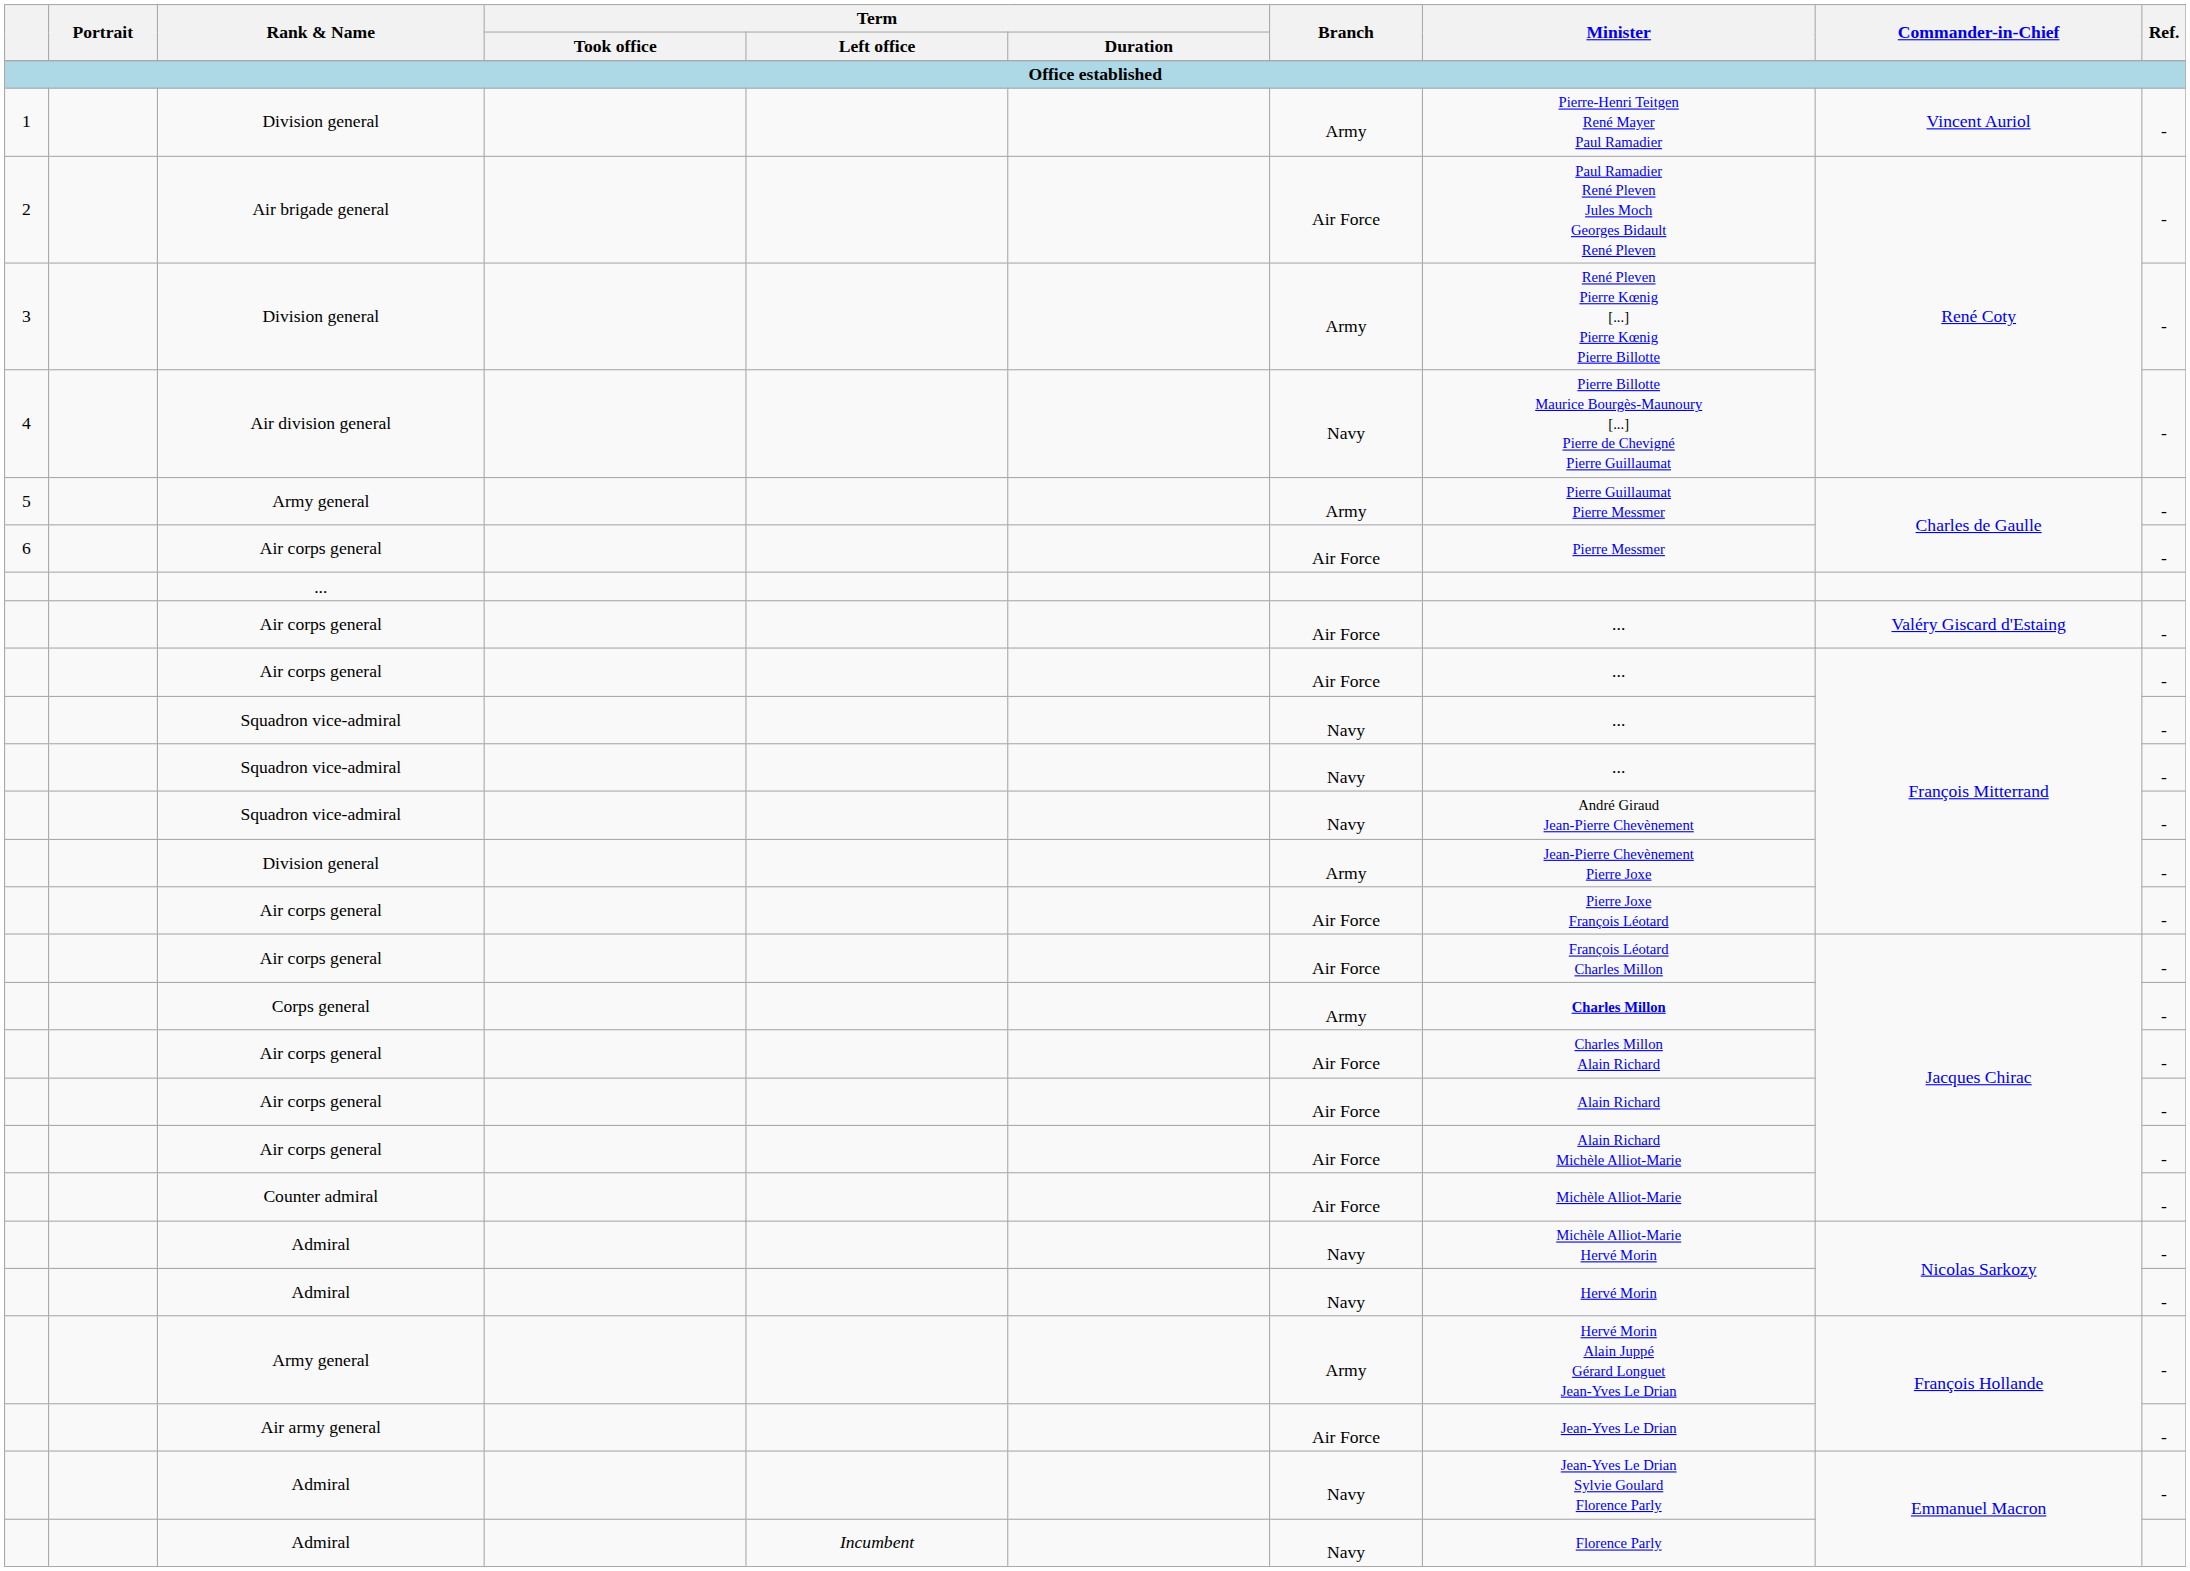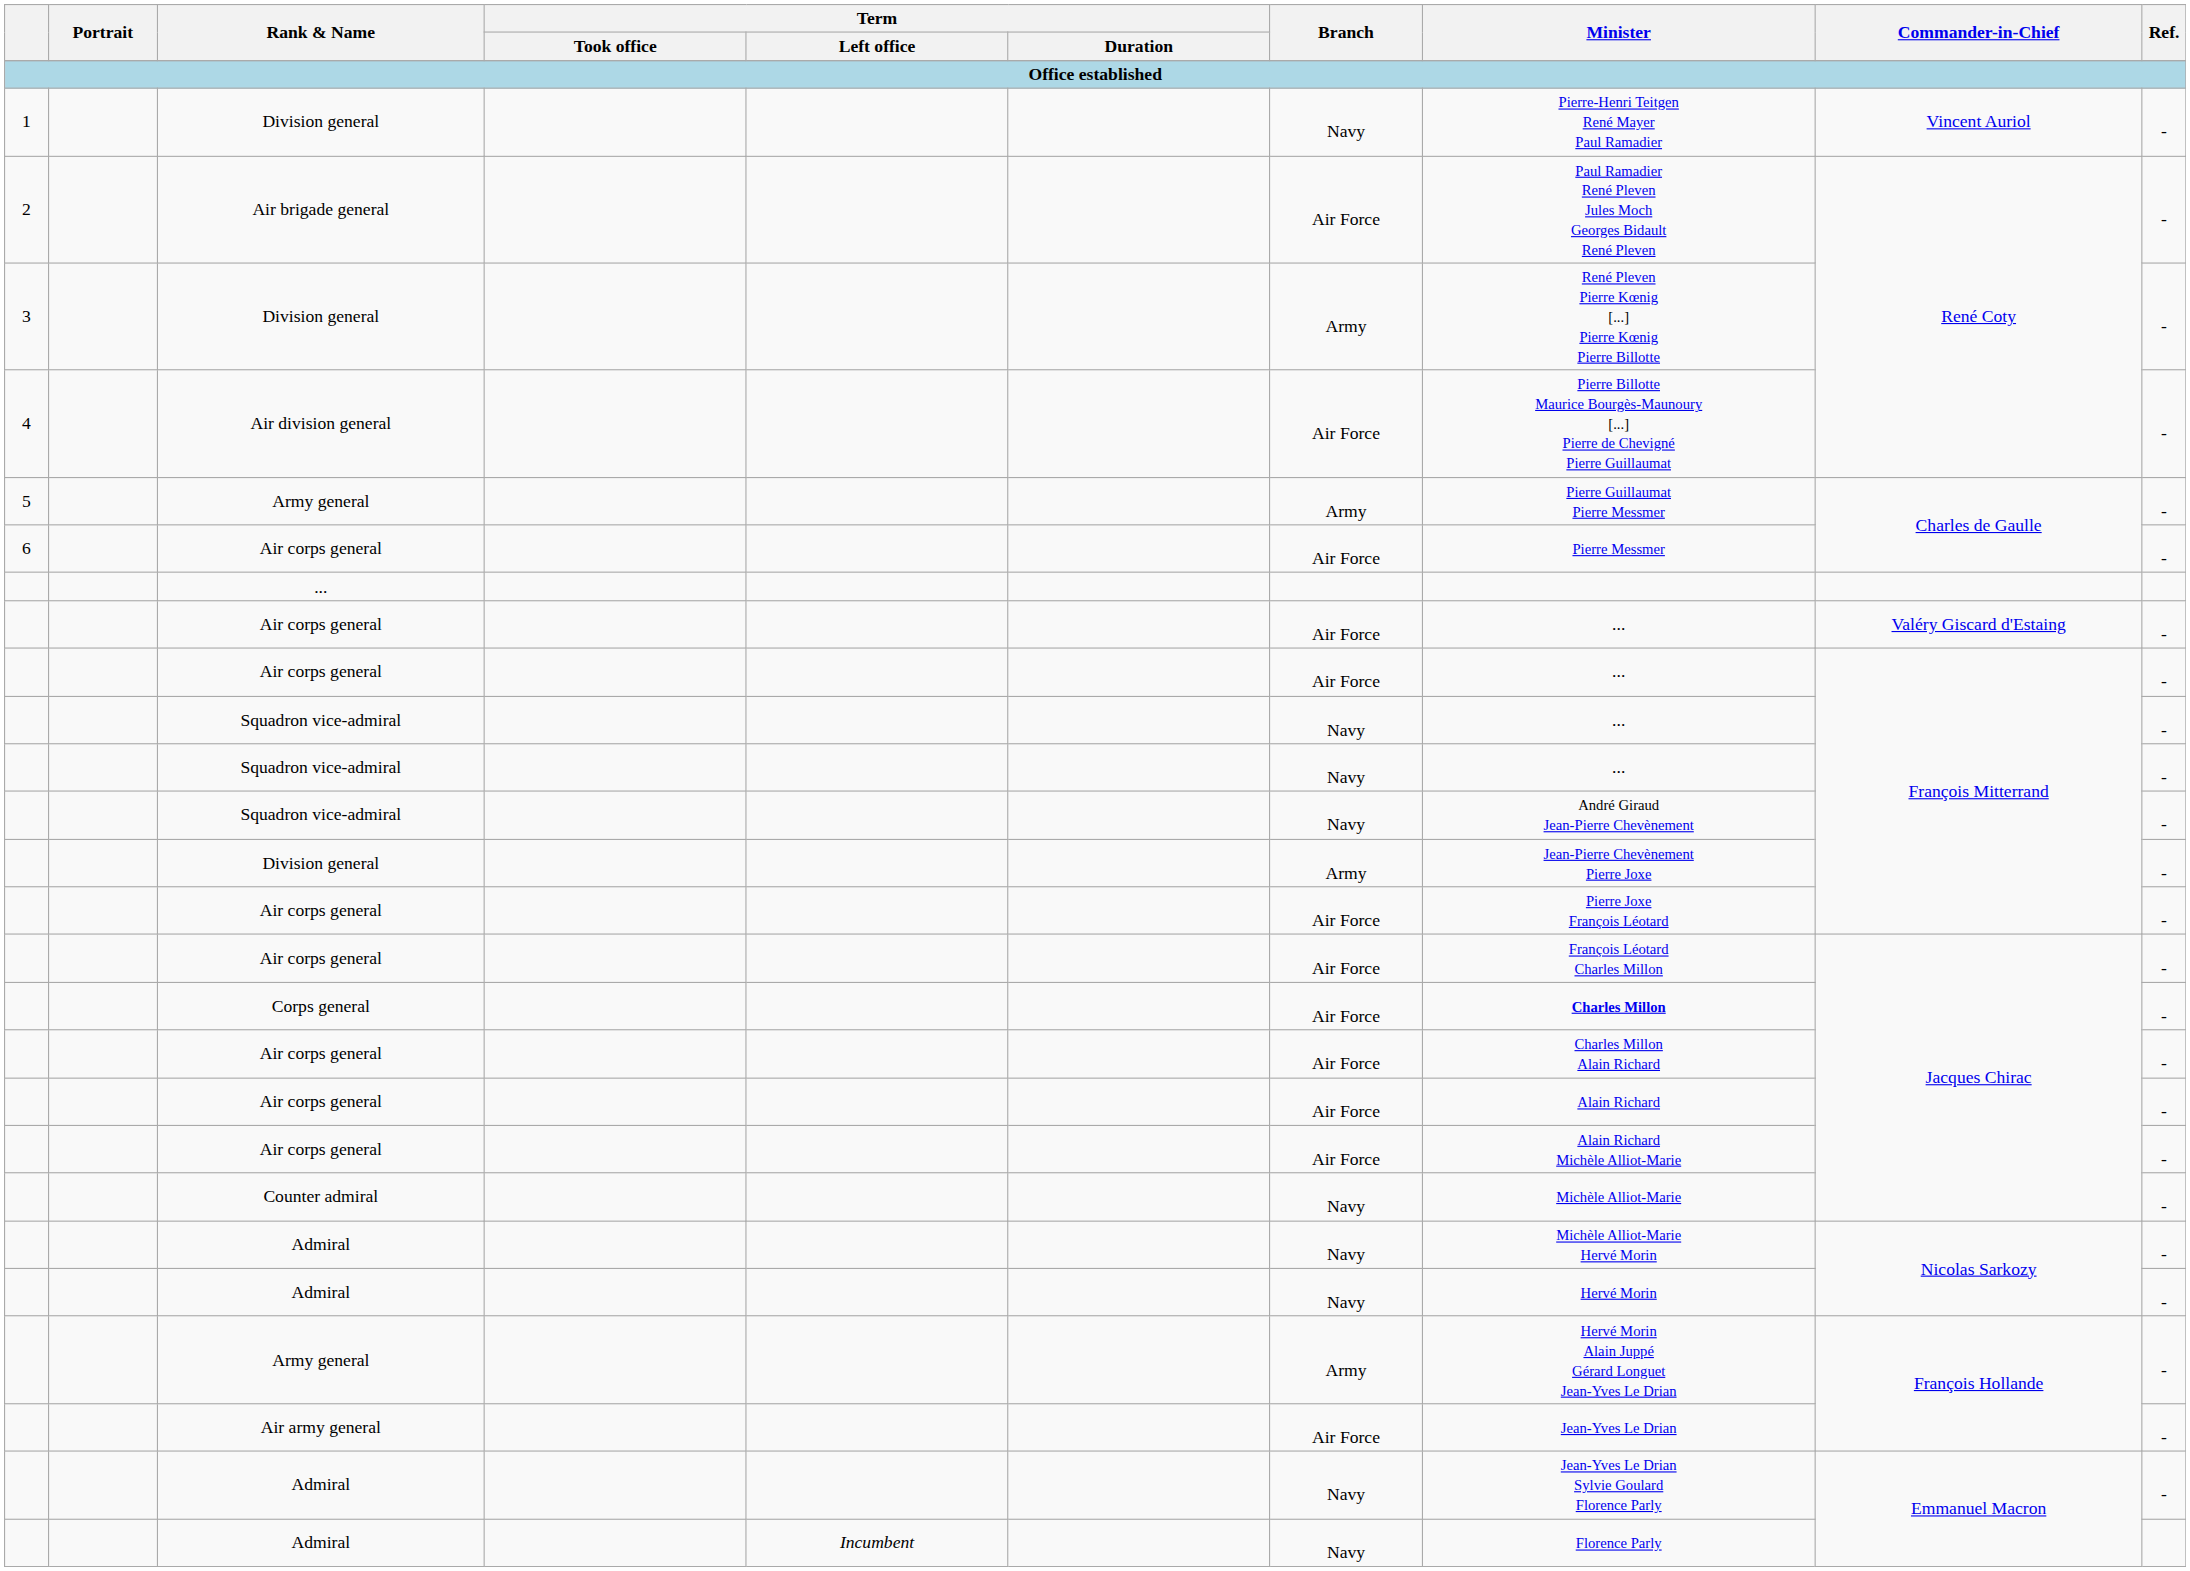 <table class="wikitable" style="text-align:center; width:100%">
 <tr>
 <th style="width:2%" rowspan=2></th>
 <th style="width:5%" rowspan=2>Portrait</th>
 <th style="width:15%" rowspan=2>Rank & Name</th>
 <th colspan=3>Term</th>
 <th style="width:7%" rowspan=2>Branch</th>
 <th rowspan=2><a href='#'>Minister</a></th>
 <th style="width:15%" rowspan=2><a href='#'>Commander-in-Chief</a></th>
 <th style="width:2%" rowspan=2>Ref.</th>
 </tr>
 <tr>
 <th style="width:12%">Took office </th>
 <th style="width:12%">Left office </th>
 <th style="width:12%">Duration</th>
 </tr>
 <tr>
 </tr>
 <tr bgcolor="lightblue">
 <td colspan="10"><strong>Office established</strong></td>
 </tr>
 <tr>
 <td>1</td>
 <td></td>
 <td>Division general<br><strong></strong></td>
 <td></td>
 <td></td>
 <td></td>
-<td><br>Army</td>
+<td><br>Navy</td>
 <td><small><a href='#'>Pierre-Henri Teitgen</a><br><a href='#'>René Mayer</a><br><a href='#'>Paul Ramadier</a></small></td>
 <td rowspan=2><a href='#'>Vincent Auriol</a></td>
 <td><br>-</td>
 </tr>
 <tr>
 <td rowspan=2>2</td>
 <td rowspan=2></td>
 <td rowspan=2>Air brigade general<br><strong></strong></td>
 <td rowspan=2></td>
 <td rowspan=2></td>
 <td rowspan=2></td>
 <td rowspan=2><br>Air Force</td>
 <td rowspan=2><small><a href='#'>Paul Ramadier</a><br><a href='#'>René Pleven</a><br><a href='#'>Jules Moch</a><br><a href='#'>Georges Bidault</a><br><a href='#'>René Pleven</a></small></td>
 <td rowspan=2><br>-</td>
 </tr>
 <tr>
 <td rowspan=4><a href='#'>René Coty</a></td>
 </tr>
 <tr>
 <td>3</td>
 <td></td>
 <td>Division general<br><strong></strong></td>
 <td></td>
 <td></td>
 <td></td>
 <td><br>Army</td>
 <td><small><a href='#'>René Pleven</a><br><a href='#'>Pierre Kœnig</a><br>[...]<br><a href='#'>Pierre Kœnig</a><br><a href='#'>Pierre Billotte</a></small></td>
 <td><br>-</td>
 </tr>
 <tr>
 <td>4</td>
 <td></td>
 <td>Air division general<br><strong></strong></td>
 <td></td>
 <td></td>
 <td></td>
-<td><br>Navy</td>
+<td><br>Air Force</td>
 <td><small><a href='#'>Pierre Billotte</a><br><a href='#'>Maurice Bourgès-Maunoury</a><br>[...]<br><a href='#'>Pierre de Chevigné</a><br><a href='#'>Pierre Guillaumat</a></small></td>
 <td><br>-</td>
 </tr>
 <tr>
 <td rowspan=2>5</td>
 <td rowspan=2></td>
 <td rowspan=2>Army general<br><strong></strong></td>
 <td rowspan=2></td>
 <td rowspan=2></td>
 <td rowspan=2></td>
 <td rowspan=2><br>Army</td>
 <td rowspan=2><small><a href='#'>Pierre Guillaumat</a><br><a href='#'>Pierre Messmer</a></small></td>
 <td rowspan=2><br>-</td>
 </tr>
 <tr>
 <td rowspan=2><a href='#'>Charles de Gaulle</a></td>
 </tr>
 <tr>
 <td>6</td>
 <td></td>
 <td>Air corps general<br><strong></strong></td>
 <td></td>
 <td></td>
 <td></td>
 <td><br>Air Force</td>
 <td><small><a href='#'>Pierre Messmer</a></small></td>
 <td><br>-</td>
 </tr>
 <tr>
 <td></td>
 <td></td>
 <td>...</td>
 <td></td>
 <td></td>
 <td></td>
 <td></td>
 <td></td>
 <td></td>
 <td></td>
 </tr>
 <tr>
 <td></td>
 <td></td>
 <td>Air corps general<br><strong></strong></td>
 <td></td>
 <td></td>
 <td></td>
 <td><br>Air Force</td>
 <td>...</td>
 <td rowspan=2><a href='#'>Valéry Giscard d'Estaing</a></td>
 <td><br>-</td>
 </tr>
 <tr>
 <td rowspan=2></td>
 <td rowspan=2></td>
 <td rowspan=2>Air corps general<br><strong></strong></td>
 <td rowspan=2></td>
 <td rowspan=2></td>
 <td rowspan=2></td>
 <td rowspan=2><br>Air Force</td>
 <td rowspan=2>...</td>
 <td rowspan=2><br>-</td>
 </tr>
 <tr>
 <td rowspan=7><a href='#'>François Mitterrand</a></td>
 </tr>
 <tr>
 <td></td>
 <td></td>
 <td>Squadron vice-admiral<br><strong></strong></td>
 <td></td>
 <td></td>
 <td></td>
 <td><br>Navy</td>
 <td>...</td>
 <td><br>-</td>
 </tr>
 <tr>
 <td></td>
 <td></td>
 <td>Squadron vice-admiral<br><strong></strong></td>
 <td></td>
 <td></td>
 <td></td>
 <td><br>Navy</td>
 <td>...</td>
 <td><br>-</td>
 </tr>
 <tr>
 <td></td>
 <td></td>
 <td>Squadron vice-admiral<br><strong></strong></td>
 <td></td>
 <td></td>
 <td></td>
 <td><br>Navy</td>
 <td><small>André Giraud<br><a href='#'>Jean-Pierre Chevènement</a></small></td>
 <td><br>-</td>
 </tr>
 <tr>
 <td></td>
 <td></td>
 <td>Division general<br><strong></strong></td>
 <td></td>
 <td></td>
 <td></td>
 <td><br>Army</td>
 <td><small><a href='#'>Jean-Pierre Chevènement</a><br><a href='#'>Pierre Joxe</a></small></td>
 <td><br>-</td>
 </tr>
 <tr>
 <td></td>
 <td></td>
 <td>Air corps general<br><strong></strong></td>
 <td></td>
 <td></td>
 <td></td>
 <td><br>Air Force</td>
 <td><small><a href='#'>Pierre Joxe</a><br><a href='#'>François Léotard</a></small></td>
 <td><br>-</td>
 </tr>
 <tr>
 <td rowspan=2></td>
 <td rowspan=2></td>
 <td rowspan=2>Air corps general<br><strong></strong></td>
 <td rowspan=2></td>
 <td rowspan=2></td>
 <td rowspan=2></td>
 <td rowspan=2><br>Air Force</td>
 <td rowspan=2><small><a href='#'>François Léotard</a><br><a href='#'>Charles Millon</a></small></td>
 <td rowspan=2><br>-</td>
 </tr>
 <tr>
 <td rowspan=7><a href='#'>Jacques Chirac</a></td>
 </tr>
 <tr>
 <td></td>
 <td></td>
 <td>Corps general<br><strong></strong></td>
 <td></td>
 <td></td>
 <td></td>
-<td><br>Army</td>
+<td><br>Air Force</td>
 <td><strong><small><a href='#'>Charles Millon</a></small></strong></td>
 <td><br>-</td>
 </tr>
 <tr>
 <td></td>
 <td></td>
 <td>Air corps general<br><strong></strong></td>
 <td></td>
 <td></td>
 <td></td>
 <td><br>Air Force</td>
 <td><small><a href='#'>Charles Millon</a><br><a href='#'>Alain Richard</a></small></td>
 <td><br>-</td>
 </tr>
 <tr>
 <td></td>
 <td></td>
 <td>Air corps general<br><strong></strong></td>
 <td></td>
 <td></td>
 <td></td>
 <td><br>Air Force</td>
 <td><small><a href='#'>Alain Richard</a></small></td>
 <td><br>-</td>
 </tr>
 <tr>
 <td></td>
 <td></td>
 <td>Air corps general<br><strong></strong></td>
 <td></td>
 <td></td>
 <td></td>
 <td><br>Air Force</td>
 <td><small><a href='#'>Alain Richard</a><br><a href='#'>Michèle Alliot-Marie</a></small></td>
 <td><br>-</td>
 </tr>
 <tr>
 <td></td>
 <td></td>
 <td>Counter admiral<br><strong></strong></td>
 <td></td>
 <td></td>
 <td></td>
-<td><br>Air Force</td>
+<td><br>Navy</td>
 <td><small><a href='#'>Michèle Alliot-Marie</a></small></td>
 <td><br>-</td>
 </tr>
 <tr>
 <td rowspan=2></td>
 <td rowspan=2></td>
 <td rowspan=2>Admiral<br><strong></strong></td>
 <td rowspan=2></td>
 <td rowspan=2></td>
 <td rowspan=2></td>
 <td rowspan=2><br>Navy</td>
 <td rowspan=2><small><a href='#'>Michèle Alliot-Marie</a><br><a href='#'>Hervé Morin</a></small></td>
 <td rowspan=2><br>-</td>
 </tr>
 <tr>
 <td rowspan=3><a href='#'>Nicolas Sarkozy</a></td>
 </tr>
 <tr>
 <td></td>
 <td></td>
 <td>Admiral<br><strong></strong></td>
 <td></td>
 <td></td>
 <td></td>
 <td><br>Navy</td>
 <td><small><a href='#'>Hervé Morin</a></small></td>
 <td><br>-</td>
 </tr>
 <tr>
 <td rowspan=2></td>
 <td rowspan=2></td>
 <td rowspan=2>Army general<br><strong></strong></td>
 <td rowspan=2></td>
 <td rowspan=2></td>
 <td rowspan=2></td>
 <td rowspan=2><br>Army</td>
 <td rowspan=2><small><a href='#'>Hervé Morin</a><br><a href='#'>Alain Juppé</a><br><a href='#'>Gérard Longuet</a><br><a href='#'>Jean-Yves Le Drian</a></small></td>
 <td rowspan=2><br>-</td>
 </tr>
 <tr>
 <td rowspan=3><a href='#'>François Hollande</a></td>
 </tr>
 <tr>
 <td></td>
 <td></td>
 <td>Air army general<br><strong></strong></td>
 <td></td>
 <td></td>
 <td></td>
 <td><br>Air Force</td>
 <td><small><a href='#'>Jean-Yves Le Drian</a></small></td>
 <td><br>-</td>
 </tr>
 <tr>
 <td rowspan=2></td>
 <td rowspan=2></td>
 <td rowspan=2>Admiral<br><strong></strong></td>
 <td rowspan=2></td>
 <td rowspan=2></td>
 <td rowspan=2></td>
 <td rowspan=2><br>Navy</td>
 <td rowspan=2><small><a href='#'>Jean-Yves Le Drian</a><br><a href='#'>Sylvie Goulard</a><br><a href='#'>Florence Parly</a></small></td>
 <td rowspan=2><br>-</td>
 </tr>
 <tr>
 <td rowspan=2><a href='#'>Emmanuel Macron</a></td>
 </tr>
 <tr>
 <td></td>
 <td></td>
 <td>Admiral<br><strong></strong></td>
 <td></td>
 <td><em>Incumbent</em></td>
 <td></td>
 <td><br>Navy</td>
 <td><small><a href='#'>Florence Parly</a></small></td>
 <td><br></td>
 </tr>
 </table>
